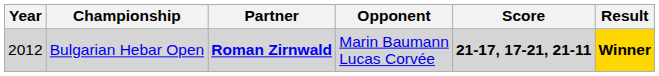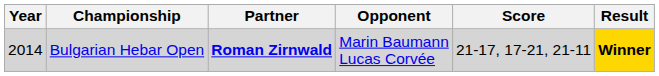 <table class="sortable wikitable">
 <tr>
 <th>Year</th>
 <th>Championship</th>
 <th>Partner</th>
 <th>Opponent</th>
 <th>Score</th>
 <th>Result</th>
 </tr>
 <tr bgcolor=#D5D5D5>
-<td>2012</td>
+<td>2014</td>
 <td><a href='#'>Bulgarian Hebar Open</a></td>
 <td><strong> <a href='#'>Roman Zirnwald</a></strong></td>
 <td> <a href='#'>Marin Baumann</a> <br> <a href='#'>Lucas Corvée</a></td>
-<td><strong>21-17, 17-21, 21-11</strong></td>
+<td>21-17, 17-21, 21-11</td>
 <td style="text-align: center; background:gold"><strong>Winner</strong></td>
 </tr>
 </table>
